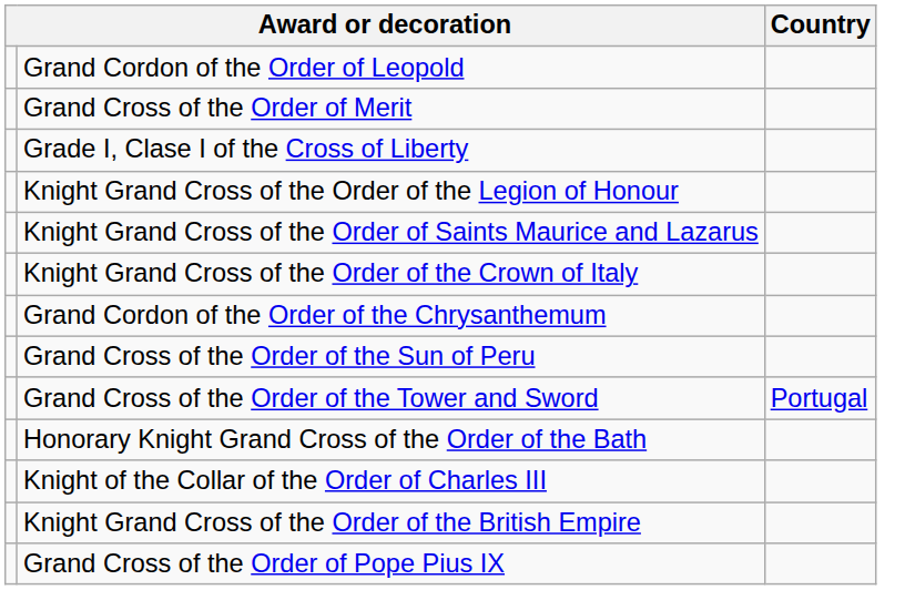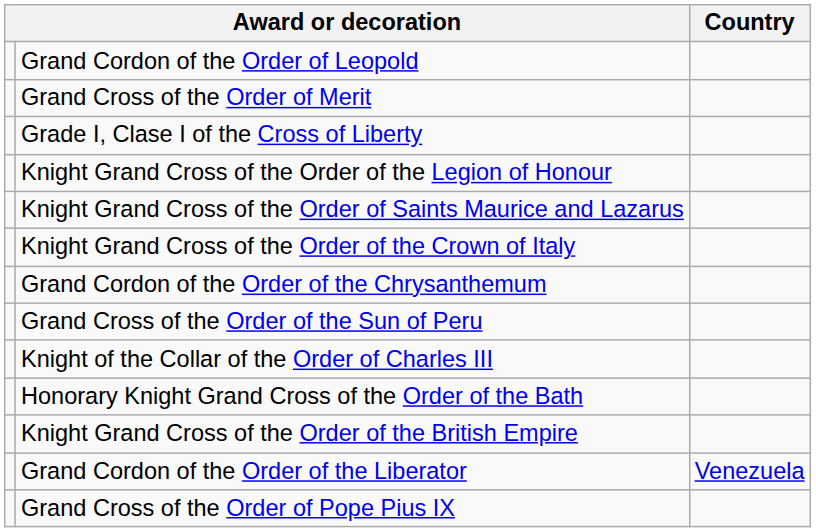 <table class="wikitable" style="text-align:left;">
 <tr>
 <th colspan="2">Award or decoration</th>
 <th>Country</th>
 </tr>
 <tr>
 <td></td>
 <td>Grand Cordon of the <a href='#'>Order of Leopold</a></td>
 <td></td>
 </tr>
 <tr>
 <td></td>
 <td>Grand Cross of the <a href='#'>Order of Merit</a></td>
 <td></td>
 </tr>
 <tr>
 <td></td>
 <td>Grade I, Clase I of the <a href='#'>Cross of Liberty</a></td>
 <td></td>
 </tr>
 <tr>
 <td></td>
 <td>Knight Grand Cross of the Order of the <a href='#'>Legion of Honour</a></td>
 <td></td>
 </tr>
 <tr>
 <td></td>
 <td>Knight Grand Cross of the <a href='#'>Order of Saints Maurice and Lazarus</a></td>
 <td></td>
 </tr>
 <tr>
 <td></td>
 <td>Knight Grand Cross of the <a href='#'>Order of the Crown of Italy</a></td>
 <td></td>
 </tr>
 <tr>
 <td></td>
 <td>Grand Cordon of the <a href='#'>Order of the Chrysanthemum</a></td>
 <td></td>
 </tr>
 <tr>
 <td></td>
 <td>Grand Cross of the <a href='#'>Order of the Sun of Peru</a></td>
 <td></td>
 </tr>
 <tr>
 <td></td>
-<td>Grand Cross of the <a href='#'>Order of the Tower and Sword</a></td>
-<td> <a href='#'>Portugal</a></td>
+<td>Knight of the Collar of the <a href='#'>Order of Charles III</a></td>
+<td></td>
 </tr>
 <tr>
 <td></td>
 <td>Honorary Knight Grand Cross of the <a href='#'>Order of the Bath</a></td>
-<td></td>
-</tr>
-<tr>
-<td></td>
-<td>Knight of the Collar of the <a href='#'>Order of Charles III</a></td>
 <td></td>
 </tr>
 <tr>
 <td></td>
 <td>Knight Grand Cross of the <a href='#'>Order of the British Empire</a></td>
 <td></td>
 </tr>
 <tr>
 <td></td>
+<td>Grand Cordon of the <a href='#'>Order of the Liberator</a></td>
+<td> <a href='#'>Venezuela</a></td>
+</tr>
+<tr>
+<td></td>
 <td>Grand Cross of the <a href='#'>Order of Pope Pius IX</a></td>
 <td></td>
 </tr>
 </table>
